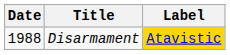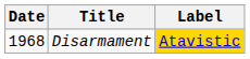 <table class="wikitable">
 <tr>
 <th>Date</th>
 <th>Title</th>
 <th>Label</th>
 </tr>
 <tr>
-<td>1988</td>
+<td>1968</td>
 <td><em>Disarmament</em></td>
 <td style="background: gold;"><a href='#'>Atavistic</a></td>
 </tr>
 </table>
